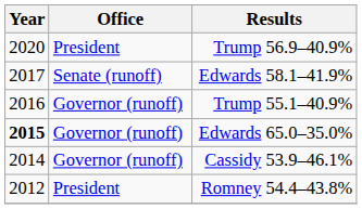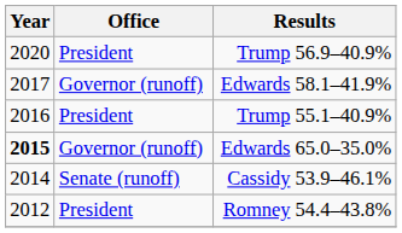 <table class=wikitable>
 <tr>
 <th width="30">Year</th>
 <th width="120">Office</th>
 <th width="140">Results</th>
 </tr>
 <tr>
 <td>2020</td>
 <td><a href='#'>President</a></td>
 <td align="right" ><a href='#'>Trump</a> 56.9–40.9%</td>
 </tr>
 <tr>
 <td>2017</td>
-<td><a href='#'>Senate (runoff)</a></td>
+<td><a href='#'>Governor (runoff)</a></td>
 <td align="right" ><a href='#'>Edwards</a> 58.1–41.9%</td>
 </tr>
 <tr>
 <td>2016</td>
-<td><a href='#'>Governor (runoff)</a></td>
+<td><a href='#'>President</a></td>
 <td align="right" ><a href='#'>Trump</a> 55.1–40.9%</td>
 </tr>
 <tr>
 <td><strong>2015</strong></td>
 <td><a href='#'>Governor (runoff)</a></td>
 <td align="right" ><a href='#'>Edwards</a> 65.0–35.0%</td>
 </tr>
 <tr>
 <td>2014</td>
-<td><a href='#'>Governor (runoff)</a></td>
+<td><a href='#'>Senate (runoff)</a></td>
 <td align="right" ><a href='#'>Cassidy</a> 53.9–46.1%</td>
 </tr>
 <tr>
 <td>2012</td>
 <td><a href='#'>President</a></td>
 <td align="right" ><a href='#'>Romney</a> 54.4–43.8%</td>
 </tr>
 <tr>
 </tr>
 </table>
